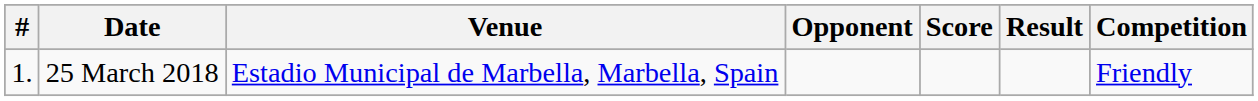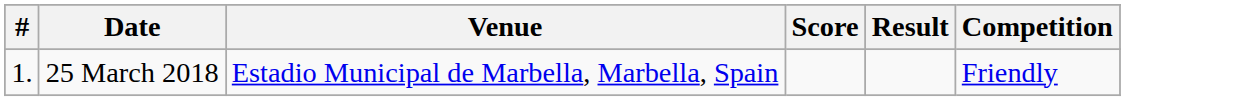 <table class="wikitable" style=>
 <tr>
 <th>#</th>
 <th>Date</th>
 <th>Venue</th>
-<th>Opponent</th>
 <th>Score</th>
 <th>Result</th>
 <th>Competition</th>
 </tr>
 <tr>
 <td>1.</td>
 <td>25 March 2018</td>
 <td><a href='#'>Estadio Municipal de Marbella</a>, <a href='#'>Marbella</a>, <a href='#'>Spain</a></td>
 <td></td>
 <td></td>
-<td></td>
 <td><a href='#'>Friendly</a></td>
 </tr>
 </table>
